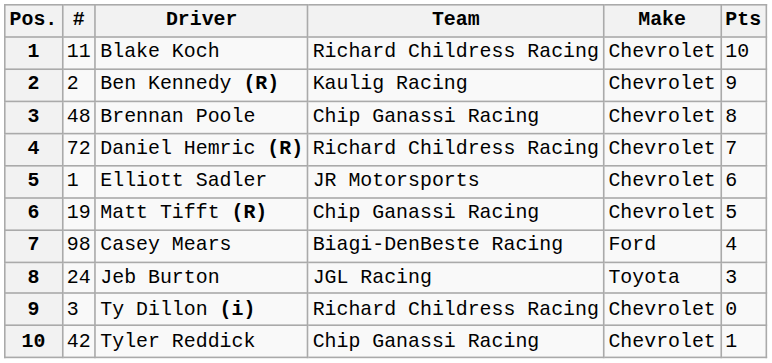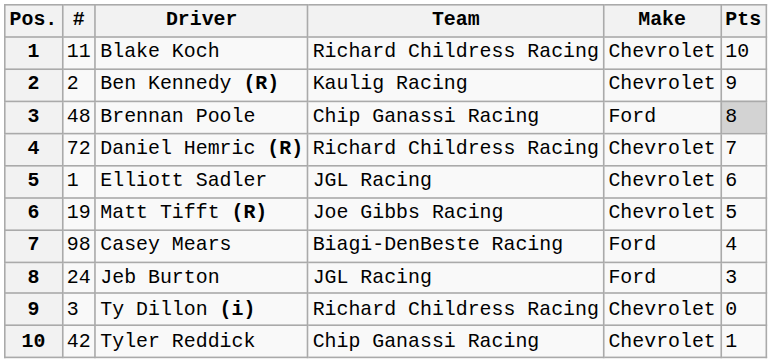 <table class="wikitable" style="font-size:95%">
 <tr>
 <th>Pos.</th>
 <th>#</th>
 <th>Driver</th>
 <th>Team</th>
 <th>Make</th>
 <th>Pts</th>
 </tr>
 <tr>
 <th>1</th>
 <td>11</td>
 <td>Blake Koch</td>
 <td>Richard Childress Racing</td>
 <td>Chevrolet</td>
 <td>10</td>
 </tr>
 <tr>
 <th>2</th>
 <td>2</td>
 <td>Ben Kennedy <strong>(R)</strong></td>
 <td>Kaulig Racing</td>
 <td>Chevrolet</td>
 <td>9</td>
 </tr>
 <tr>
 <th>3</th>
 <td>48</td>
 <td>Brennan Poole</td>
 <td>Chip Ganassi Racing</td>
-<td>Chevrolet</td>
-<td>8</td>
+<td>Ford</td>
+<td style="background: lightgrey;">8</td>
 </tr>
 <tr>
 <th>4</th>
 <td>72</td>
 <td>Daniel Hemric <strong>(R)</strong></td>
 <td>Richard Childress Racing</td>
 <td>Chevrolet</td>
 <td>7</td>
 </tr>
 <tr>
 <th>5</th>
 <td>1</td>
 <td>Elliott Sadler</td>
-<td>JR Motorsports</td>
+<td>JGL Racing</td>
 <td>Chevrolet</td>
 <td>6</td>
 </tr>
 <tr>
 <th>6</th>
 <td>19</td>
 <td>Matt Tifft <strong>(R)</strong></td>
-<td>Chip Ganassi Racing</td>
+<td>Joe Gibbs Racing</td>
 <td>Chevrolet</td>
 <td>5</td>
 </tr>
 <tr>
 <th>7</th>
 <td>98</td>
 <td>Casey Mears</td>
 <td>Biagi-DenBeste Racing</td>
 <td>Ford</td>
 <td>4</td>
 </tr>
 <tr>
 <th>8</th>
 <td>24</td>
 <td>Jeb Burton</td>
 <td>JGL Racing</td>
-<td>Toyota</td>
+<td>Ford</td>
 <td>3</td>
 </tr>
 <tr>
 <th>9</th>
 <td>3</td>
 <td>Ty Dillon <strong>(i)</strong></td>
 <td>Richard Childress Racing</td>
 <td>Chevrolet</td>
 <td>0</td>
 </tr>
 <tr>
 <th>10</th>
 <td>42</td>
 <td>Tyler Reddick</td>
 <td>Chip Ganassi Racing</td>
 <td>Chevrolet</td>
 <td>1</td>
 </tr>
 </table>
